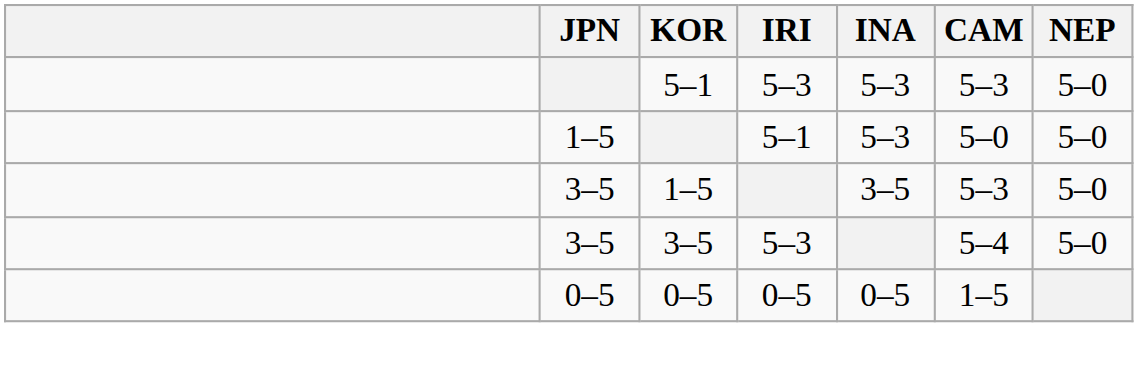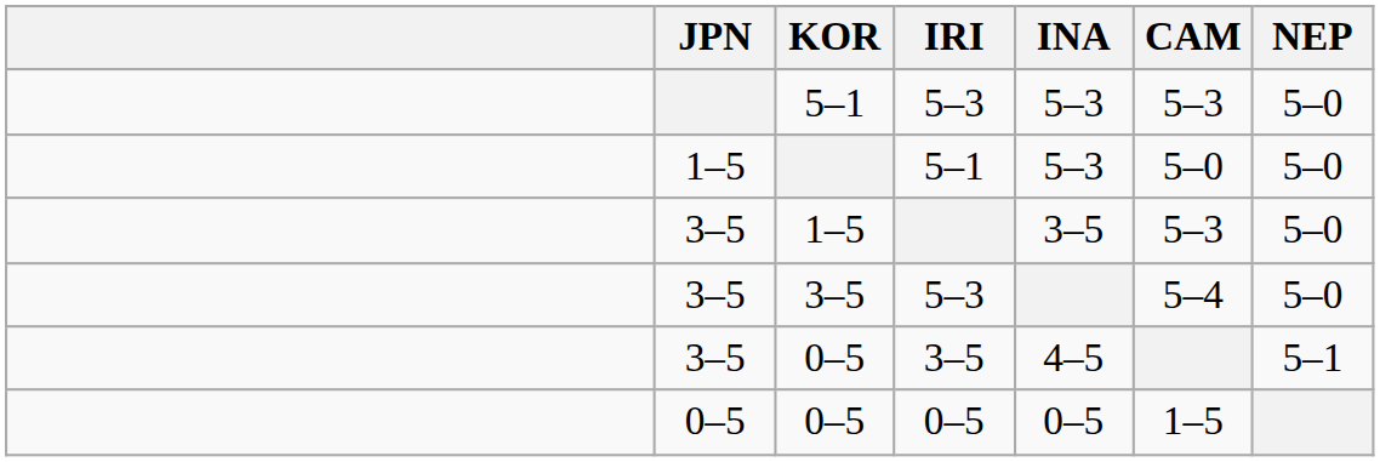 <table class="wikitable" style="text-align:center">
 <tr>
 <th width="250"> </th>
 <th width="40">JPN</th>
 <th width="40">KOR</th>
 <th width="40">IRI</th>
 <th width="40">INA</th>
 <th width="40">CAM</th>
 <th width="40">NEP</th>
 </tr>
 <tr>
 <td align=left></td>
 <th></th>
 <td>5–1</td>
 <td>5–3</td>
 <td>5–3</td>
 <td>5–3</td>
 <td>5–0</td>
 </tr>
 <tr>
 <td align=left></td>
 <td>1–5</td>
 <th></th>
 <td>5–1</td>
 <td>5–3</td>
 <td>5–0</td>
 <td>5–0</td>
 </tr>
 <tr>
 <td align=left></td>
 <td>3–5</td>
 <td>1–5</td>
 <th></th>
 <td>3–5</td>
 <td>5–3</td>
 <td>5–0</td>
 </tr>
 <tr>
 <td align=left></td>
 <td>3–5</td>
 <td>3–5</td>
 <td>5–3</td>
 <th></th>
 <td>5–4</td>
 <td>5–0</td>
 </tr>
 <tr>
 <td align=left></td>
+<td>3–5</td>
+<td>0–5</td>
+<td>3–5</td>
+<td>4–5</td>
+<th></th>
+<td>5–1</td>
+</tr>
+<tr>
+<td align=left></td>
 <td>0–5</td>
 <td>0–5</td>
 <td>0–5</td>
 <td>0–5</td>
 <td>1–5</td>
 <th></th>
 </tr>
 </table>
